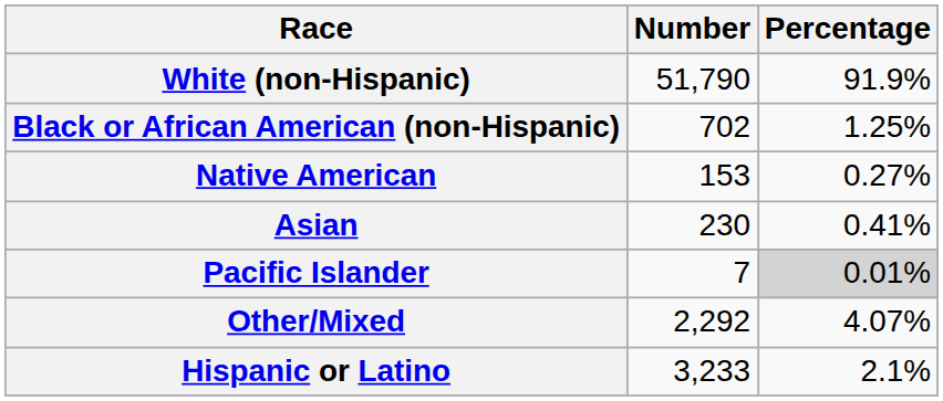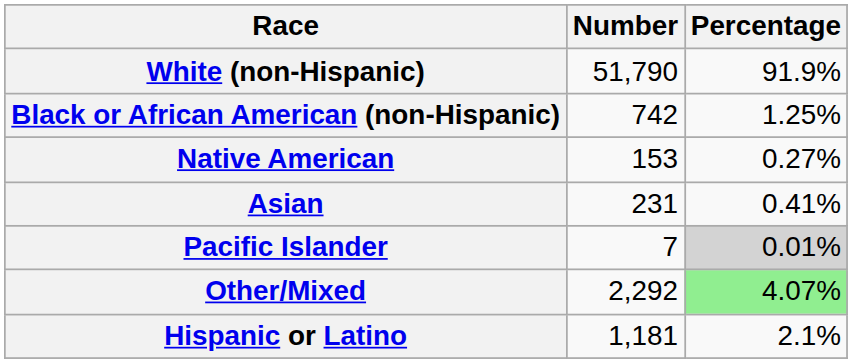 <table class="wikitable" style="text-align:right">
 <tr>
 <th scope="col">Race</th>
 <th scope="col">Number</th>
 <th scope="col">Percentage</th>
 </tr>
 <tr>
 <th scope="row"><a href='#'>White</a> (non-Hispanic)</th>
 <td>51,790</td>
 <td>91.9%</td>
 </tr>
 <tr>
 <th scope="row"><a href='#'>Black or African American</a> (non-Hispanic)</th>
-<td>702</td>
+<td>742</td>
 <td>1.25%</td>
 </tr>
 <tr>
 <th scope="row"><a href='#'>Native American</a></th>
 <td>153</td>
 <td>0.27%</td>
 </tr>
 <tr>
 <th scope="row"><a href='#'>Asian</a></th>
-<td>230</td>
+<td>231</td>
 <td>0.41%</td>
 </tr>
 <tr>
 <th scope="row"><a href='#'>Pacific Islander</a></th>
 <td>7</td>
 <td style="background: lightgrey;">0.01%</td>
 </tr>
 <tr>
 <th scope="row"><a href='#'>Other/Mixed</a></th>
 <td>2,292</td>
-<td>4.07%</td>
+<td style="background: lightgreen;">4.07%</td>
 </tr>
 <tr>
 <th scope="row"><a href='#'>Hispanic</a> or <a href='#'>Latino</a></th>
-<td>3,233</td>
+<td>1,181</td>
 <td>2.1%</td>
 </tr>
 </table>
